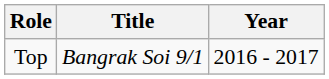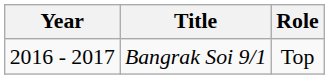 <table class="wikitable" style="text-align:center">
 <tr>
+<th>Year</th>
+<th>Title</th>
 <th>Role</th>
-<th>Title</th>
-<th>Year</th>
 </tr>
 <tr>
+<td>2016 - 2017</td>
+<td><em>Bangrak Soi 9/1</em></td>
 <td>Top</td>
-<td><em>Bangrak Soi 9/1</em></td>
-<td>2016 - 2017</td>
 </tr>
 </table>
